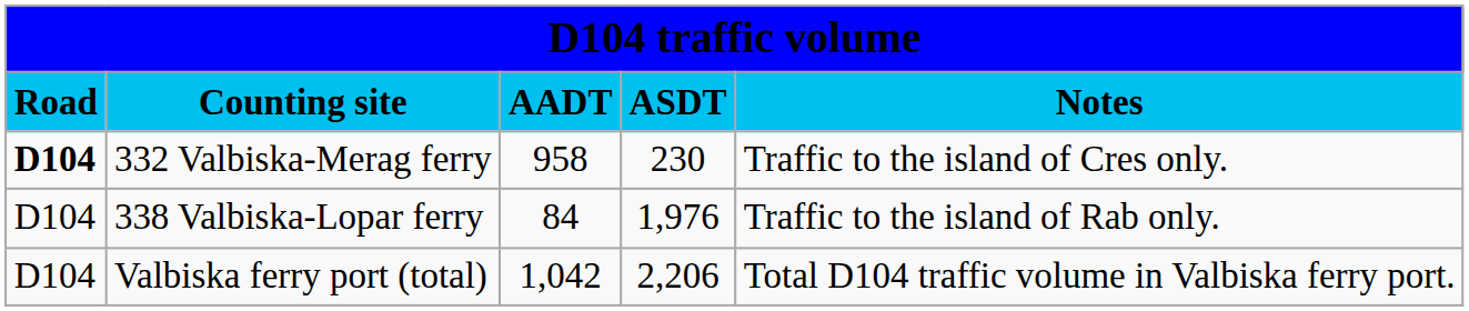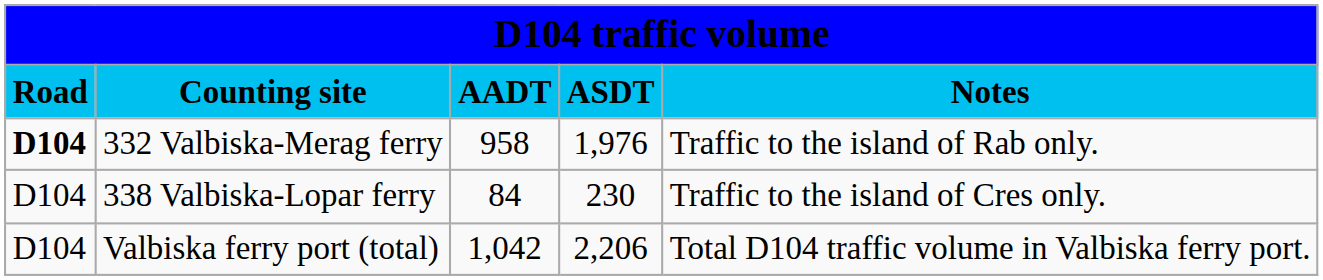 <table class="wikitable">
 <tr>
 <td colspan=5 bgcolor=blue align=center style=margin-top:15><span><big><strong>D104 traffic volume</strong></big></span></td>
 </tr>
 <tr>
 <td align=center bgcolor=00c0f0><strong>Road</strong></td>
 <td align=center bgcolor=00c0f0><strong>Counting site</strong></td>
 <td align=center bgcolor=00c0f0><strong>AADT</strong></td>
 <td align=center bgcolor=00c0f0><strong>ASDT</strong></td>
 <td align=center bgcolor=00c0f0><strong>Notes</strong></td>
 </tr>
 <tr>
 <td><strong> D104</strong></td>
 <td>332 Valbiska-Merag ferry</td>
 <td align=center>958</td>
-<td align=center>230</td>
-<td>Traffic to the island of Cres only.</td>
+<td align=center>1,976</td>
+<td>Traffic to the island of Rab only.</td>
 </tr>
 <tr>
 <td> D104</td>
 <td>338 Valbiska-Lopar ferry</td>
 <td align=center>84</td>
-<td align=center>1,976</td>
-<td>Traffic to the island of Rab only.</td>
+<td align=center>230</td>
+<td>Traffic to the island of Cres only.</td>
 </tr>
 <tr>
 <td> D104</td>
 <td>Valbiska ferry port (total)</td>
 <td align=center>1,042</td>
 <td align=center>2,206</td>
 <td>Total D104 traffic volume in Valbiska ferry port.</td>
 </tr>
 </table>
